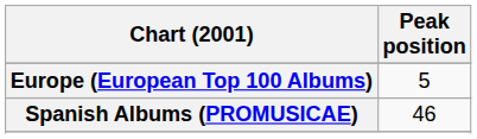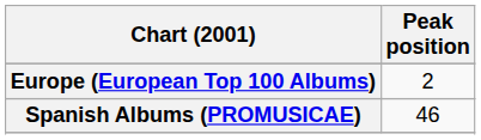 <table class="wikitable sortable plainrowheaders" style="text-align:center;"|>
 <tr>
 <th scope="col">Chart (2001)</th>
 <th scope="col">Peak<br>position</th>
 </tr>
 <tr>
 </tr>
 <tr>
 </tr>
 <tr>
 </tr>
 <tr>
 </tr>
 <tr>
 </tr>
 <tr>
 </tr>
 <tr>
 </tr>
 <tr>
 <th scope="row">Europe (<a href='#'>European Top 100 Albums</a>)</th>
-<td>5</td>
+<td>2</td>
 </tr>
 <tr>
 </tr>
 <tr>
 </tr>
 <tr>
 </tr>
 <tr>
 </tr>
 <tr>
 </tr>
 <tr>
 </tr>
 <tr>
 </tr>
 <tr>
 <th scope="row">Spanish Albums (<a href='#'>PROMUSICAE</a>)</th>
 <td>46</td>
 </tr>
 <tr>
 </tr>
 <tr>
 </tr>
 <tr>
 </tr>
 <tr>
 </tr>
 </table>
